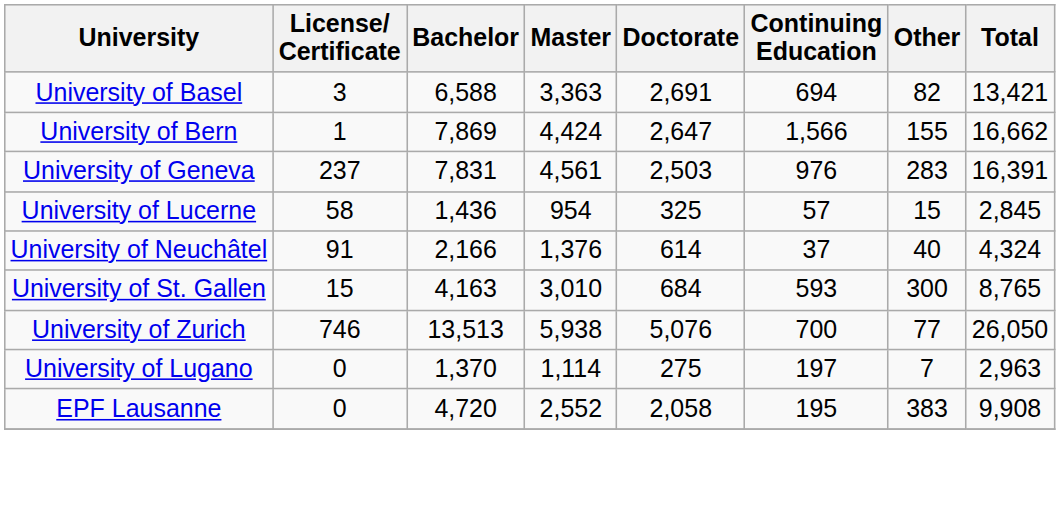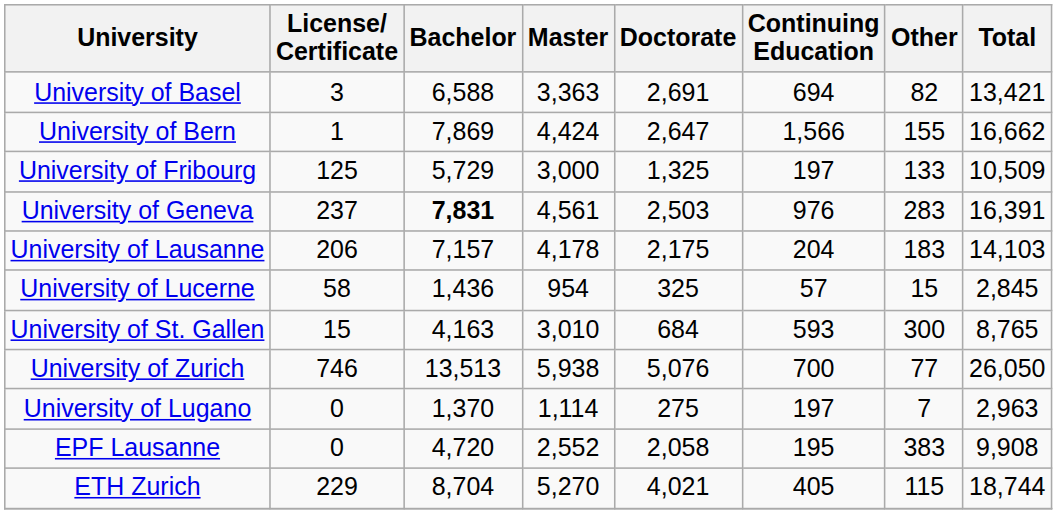 <table class="wikitable sortable collapsible collapsed" style ="text-align: center">
 <tr>
 <th>University</th>
 <th>License/<br>Certificate</th>
 <th>Bachelor</th>
 <th>Master</th>
 <th>Doctorate</th>
 <th>Continuing<br>Education</th>
 <th>Other</th>
 <th>Total</th>
 </tr>
 <tr>
 <td><a href='#'>University of Basel</a></td>
 <td>3</td>
 <td>6,588</td>
 <td>3,363</td>
 <td>2,691</td>
 <td>694</td>
 <td>82</td>
 <td>13,421</td>
 </tr>
 <tr>
 <td><a href='#'>University of Bern</a></td>
 <td>1</td>
 <td>7,869</td>
 <td>4,424</td>
 <td>2,647</td>
 <td>1,566</td>
 <td>155</td>
 <td>16,662</td>
 </tr>
 <tr>
+<td><a href='#'>University of Fribourg</a></td>
+<td>125</td>
+<td>5,729</td>
+<td>3,000</td>
+<td>1,325</td>
+<td>197</td>
+<td>133</td>
+<td>10,509</td>
+</tr>
+<tr>
 <td><a href='#'>University of Geneva</a></td>
 <td>237</td>
-<td>7,831</td>
+<td><strong>7,831</strong></td>
 <td>4,561</td>
 <td>2,503</td>
 <td>976</td>
 <td>283</td>
 <td>16,391</td>
+</tr>
+<tr>
+<td><a href='#'>University of Lausanne</a></td>
+<td>206</td>
+<td>7,157</td>
+<td>4,178</td>
+<td>2,175</td>
+<td>204</td>
+<td>183</td>
+<td>14,103</td>
 </tr>
 <tr>
 <td><a href='#'>University of Lucerne</a></td>
 <td>58</td>
 <td>1,436</td>
 <td>954</td>
 <td>325</td>
 <td>57</td>
 <td>15</td>
 <td>2,845</td>
-</tr>
-<tr>
-<td><a href='#'>University of Neuchâtel</a></td>
-<td>91</td>
-<td>2,166</td>
-<td>1,376</td>
-<td>614</td>
-<td>37</td>
-<td>40</td>
-<td>4,324</td>
 </tr>
 <tr>
 <td><a href='#'>University of St. Gallen</a></td>
 <td>15</td>
 <td>4,163</td>
 <td>3,010</td>
 <td>684</td>
 <td>593</td>
 <td>300</td>
 <td>8,765</td>
 </tr>
 <tr>
 <td><a href='#'>University of Zurich</a></td>
 <td>746</td>
 <td>13,513</td>
 <td>5,938</td>
 <td>5,076</td>
 <td>700</td>
 <td>77</td>
 <td>26,050</td>
 </tr>
 <tr>
 <td><a href='#'>University of Lugano</a></td>
 <td>0</td>
 <td>1,370</td>
 <td>1,114</td>
 <td>275</td>
 <td>197</td>
 <td>7</td>
 <td>2,963</td>
 </tr>
 <tr>
 <td><a href='#'>EPF Lausanne</a></td>
 <td>0</td>
 <td>4,720</td>
 <td>2,552</td>
 <td>2,058</td>
 <td>195</td>
 <td>383</td>
 <td>9,908</td>
 </tr>
 <tr>
+<td><a href='#'>ETH Zurich</a></td>
+<td>229</td>
+<td>8,704</td>
+<td>5,270</td>
+<td>4,021</td>
+<td>405</td>
+<td>115</td>
+<td>18,744</td>
+</tr>
+<tr>
 </tr>
 </table>
